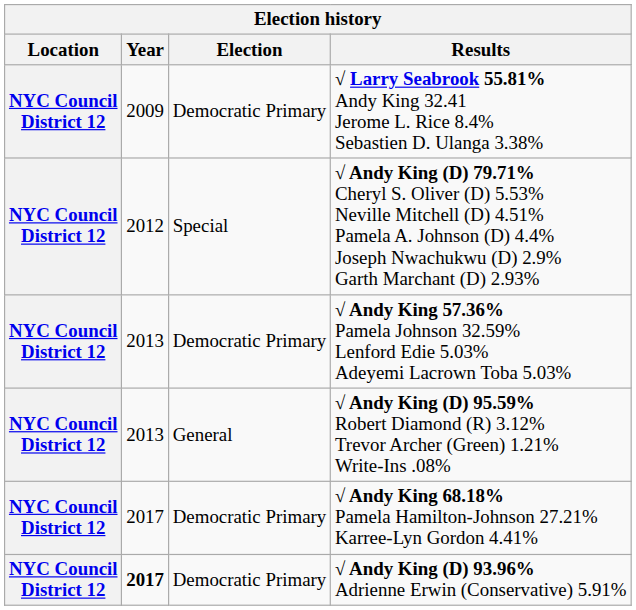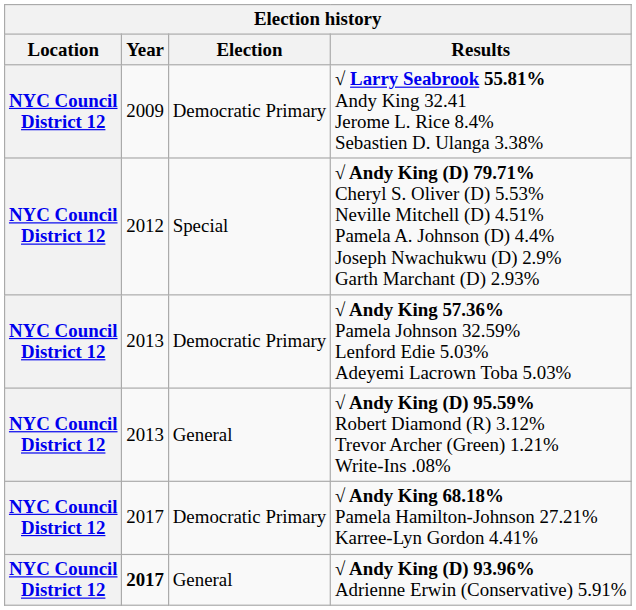 <table class="wikitable collapsible">
 <tr valign=bottom>
 <th colspan=4>Election history</th>
 </tr>
 <tr valign=bottom>
 <th>Location</th>
 <th>Year</th>
 <th>Election</th>
 <th>Results</th>
 </tr>
 <tr>
 <th><a href='#'>NYC Council<br>District 12</a></th>
 <td>2009</td>
 <td>Democratic Primary</td>
 <td><strong>√ <a href='#'>Larry Seabrook</a> 55.81%</strong><br>Andy King 32.41<br>Jerome L. Rice 8.4%<br>Sebastien D. Ulanga 3.38%</td>
 </tr>
 <tr>
 <th><a href='#'>NYC Council<br>District 12</a></th>
 <td>2012</td>
 <td>Special</td>
 <td><strong>√ Andy King (D) 79.71%</strong><br>Cheryl S. Oliver (D) 5.53%<br>Neville Mitchell (D) 4.51%<br>Pamela A. Johnson (D) 4.4%<br>Joseph Nwachukwu (D) 2.9%<br>Garth Marchant (D) 2.93%</td>
 </tr>
 <tr>
 <th><a href='#'>NYC Council<br>District 12</a></th>
 <td>2013</td>
 <td>Democratic Primary</td>
 <td><strong>√ Andy King 57.36%</strong><br>Pamela Johnson 32.59%<br>Lenford Edie 5.03%<br>Adeyemi Lacrown Toba 5.03%</td>
 </tr>
 <tr>
 <th><a href='#'>NYC Council<br>District 12</a></th>
 <td>2013</td>
 <td>General</td>
 <td><strong>√ Andy King (D) 95.59%</strong><br>Robert Diamond (R) 3.12%<br>Trevor Archer (Green) 1.21%<br>Write-Ins .08%</td>
 </tr>
 <tr>
 <th><a href='#'>NYC Council<br>District 12</a></th>
 <td>2017</td>
 <td>Democratic Primary</td>
 <td><strong>√ Andy King 68.18%</strong><br>Pamela Hamilton-Johnson 27.21%<br>Karree-Lyn Gordon 4.41%</td>
 </tr>
 <tr>
 <th><a href='#'>NYC Council<br>District 12</a></th>
 <td><strong>2017</strong></td>
-<td>Democratic Primary</td>
+<td>General</td>
 <td><strong>√ Andy King (D) 93.96%</strong><br>Adrienne Erwin (Conservative) 5.91%</td>
 </tr>
 </table>
